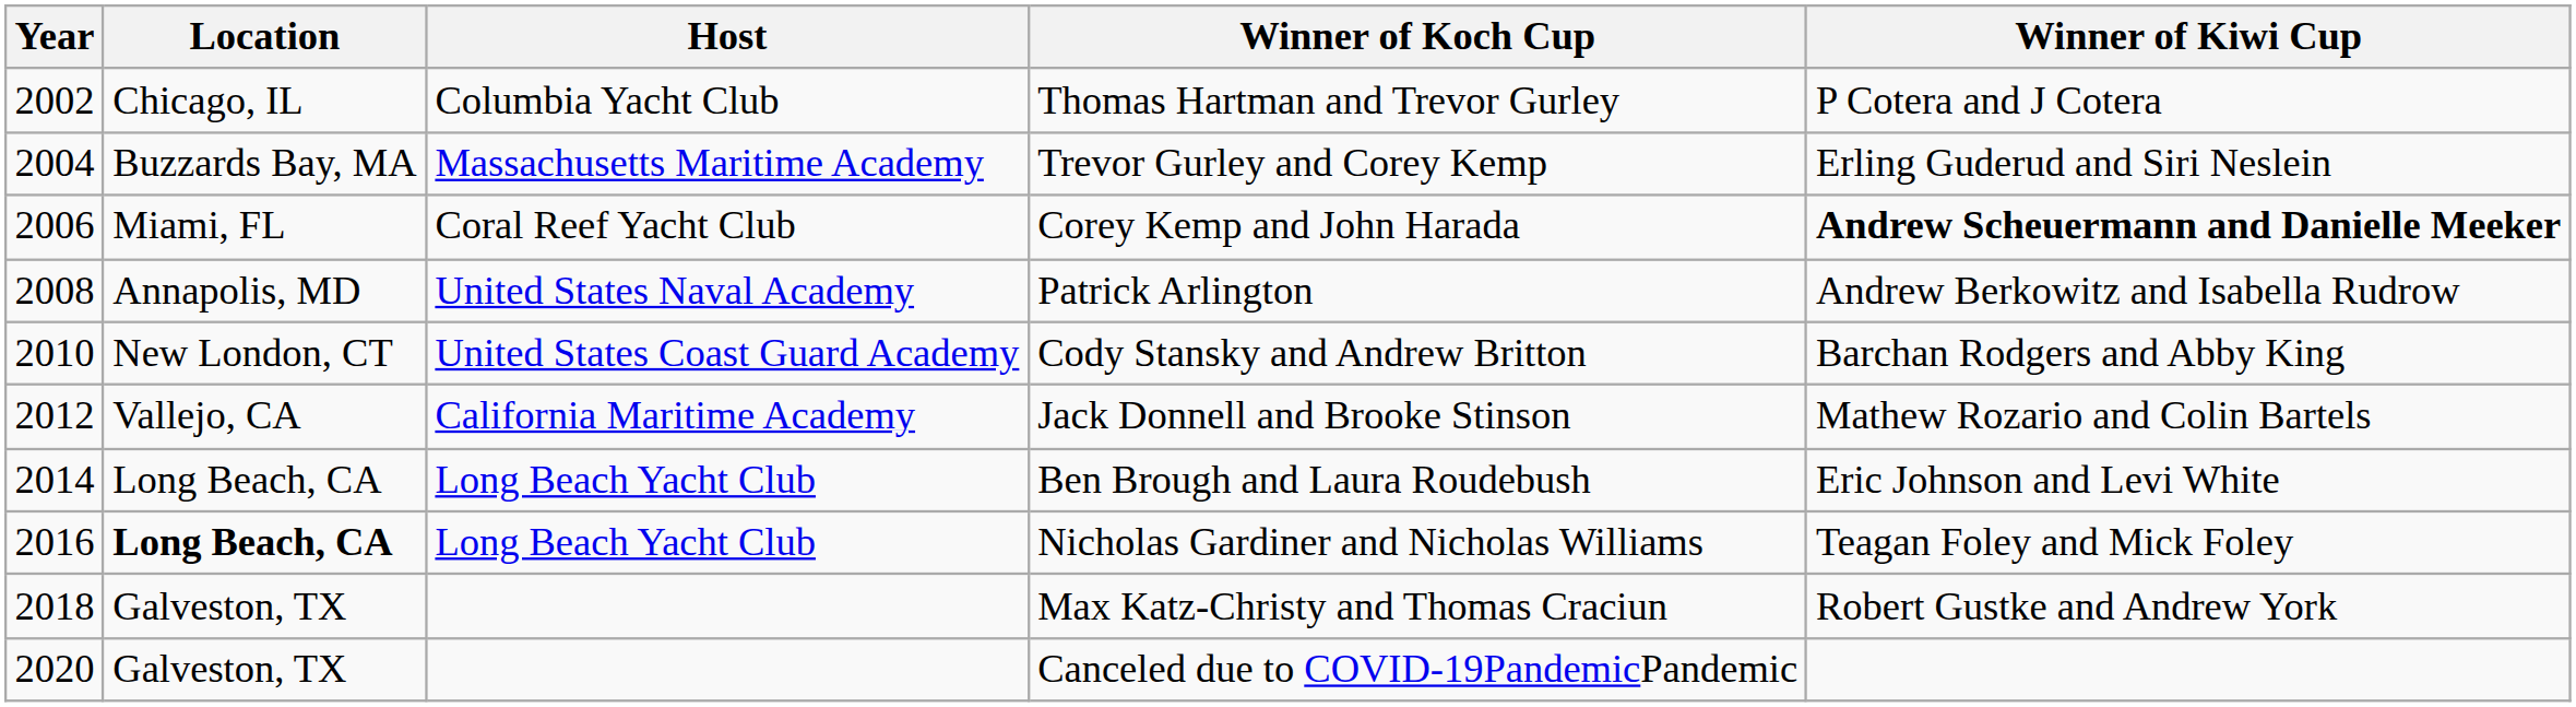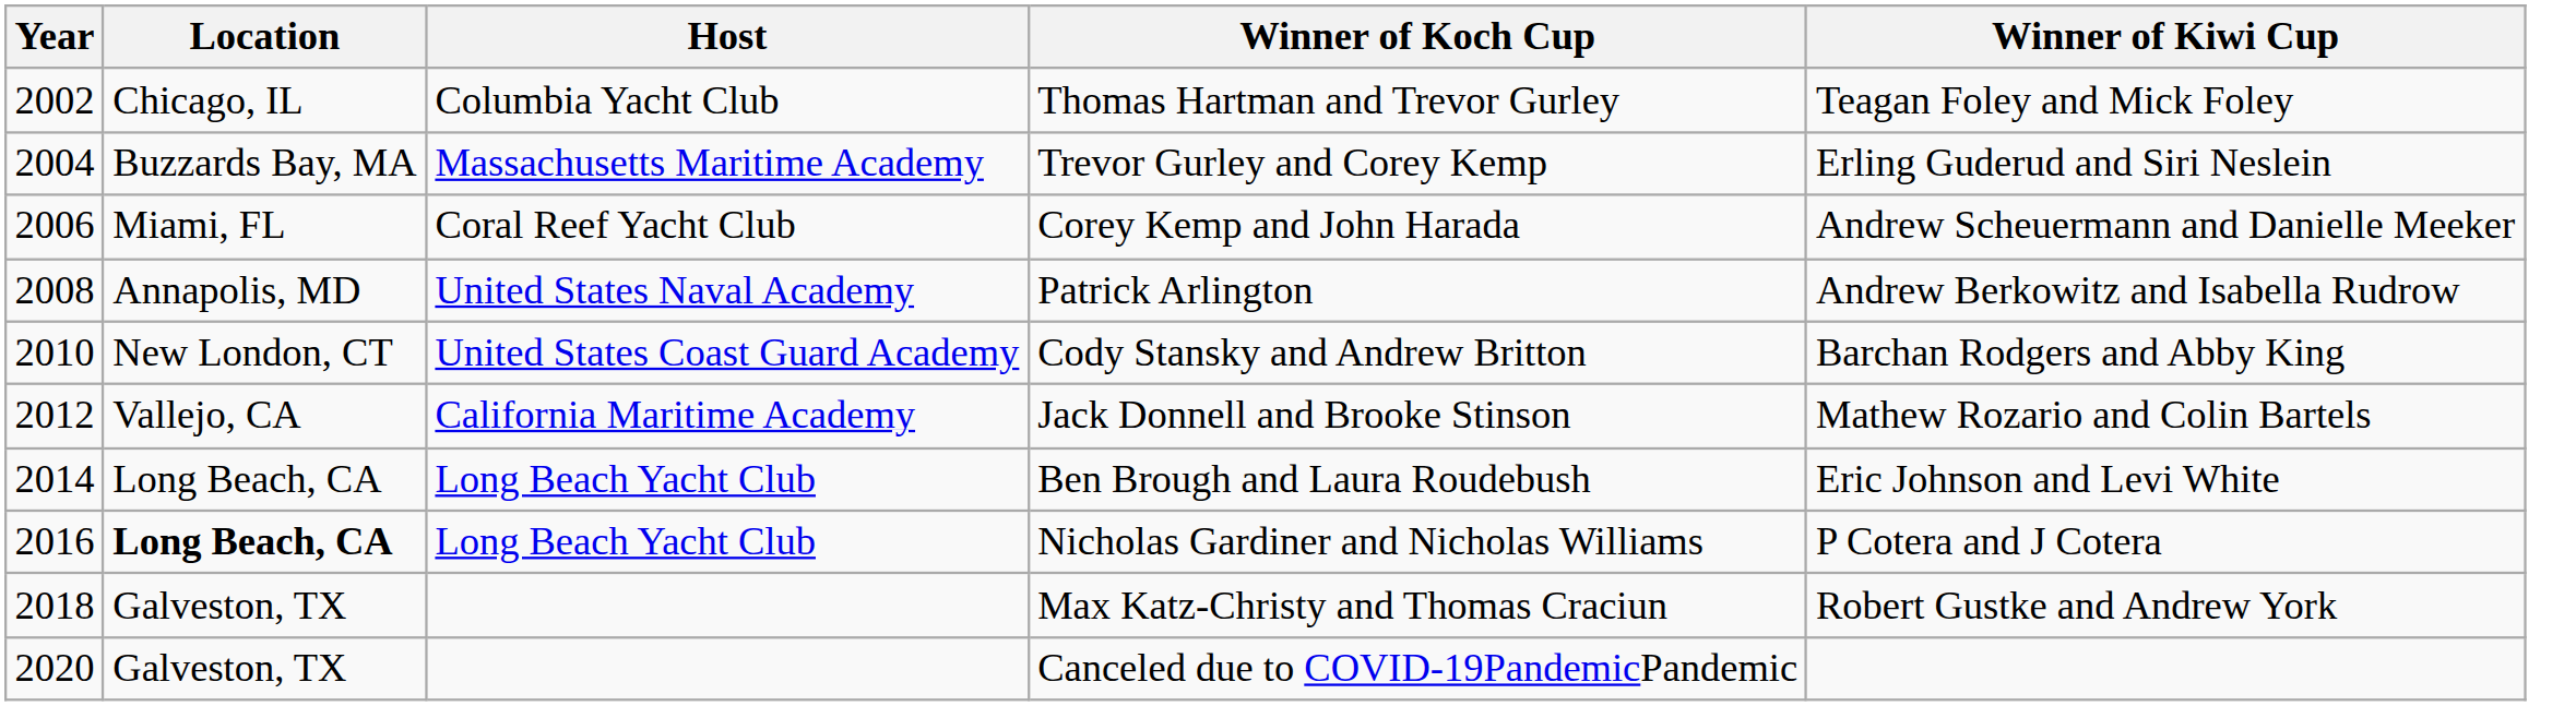 <table class="wikitable">
 <tr>
 <th>Year</th>
 <th>Location</th>
 <th>Host</th>
 <th>Winner of Koch Cup</th>
 <th>Winner of Kiwi Cup</th>
 </tr>
 <tr>
 <td>2002</td>
 <td>Chicago, IL</td>
 <td>Columbia Yacht Club</td>
 <td> Thomas Hartman and Trevor Gurley</td>
-<td> P Cotera and J Cotera</td>
+<td> Teagan Foley and Mick Foley</td>
 </tr>
 <tr>
 <td>2004</td>
 <td>Buzzards Bay, MA</td>
 <td><a href='#'>Massachusetts Maritime Academy</a></td>
 <td> Trevor Gurley and Corey Kemp</td>
 <td> Erling Guderud and Siri Neslein</td>
 </tr>
 <tr>
 <td>2006</td>
 <td>Miami, FL</td>
 <td>Coral Reef Yacht Club</td>
 <td> Corey Kemp and John Harada</td>
-<td><strong> Andrew Scheuermann and Danielle Meeker</strong></td>
+<td> Andrew Scheuermann and Danielle Meeker</td>
 </tr>
 <tr>
 <td>2008</td>
 <td>Annapolis, MD</td>
 <td><a href='#'>United States Naval Academy</a></td>
 <td> Patrick Arlington</td>
 <td> Andrew Berkowitz and Isabella Rudrow</td>
 </tr>
 <tr>
 <td>2010</td>
 <td>New London, CT</td>
 <td><a href='#'>United States Coast Guard Academy</a></td>
 <td> Cody Stansky and Andrew Britton</td>
 <td> Barchan Rodgers and Abby King</td>
 </tr>
 <tr>
 <td>2012</td>
 <td>Vallejo, CA</td>
 <td><a href='#'>California Maritime Academy</a></td>
 <td> Jack Donnell and Brooke Stinson</td>
 <td> Mathew Rozario and Colin Bartels</td>
 </tr>
 <tr>
 <td>2014</td>
 <td>Long Beach, CA</td>
 <td><a href='#'>Long Beach Yacht Club</a></td>
 <td> Ben Brough and Laura Roudebush</td>
 <td> Eric Johnson and Levi White</td>
 </tr>
 <tr>
 <td>2016</td>
 <td><strong>Long Beach, CA</strong></td>
 <td><a href='#'>Long Beach Yacht Club</a></td>
 <td> Nicholas Gardiner and Nicholas Williams </td>
-<td> Teagan Foley and Mick Foley</td>
+<td> P Cotera and J Cotera</td>
 </tr>
 <tr>
 <td>2018</td>
 <td>Galveston, TX</td>
 <td></td>
 <td> Max Katz-Christy and Thomas Craciun</td>
 <td>  Robert Gustke and Andrew York</td>
 </tr>
 <tr>
 <td>2020</td>
 <td>Galveston, TX</td>
 <td></td>
 <td>Canceled due to <a href='#'>COVID‐19Pandemic</a>Pandemic</td>
 <td></td>
 </tr>
 </table>
